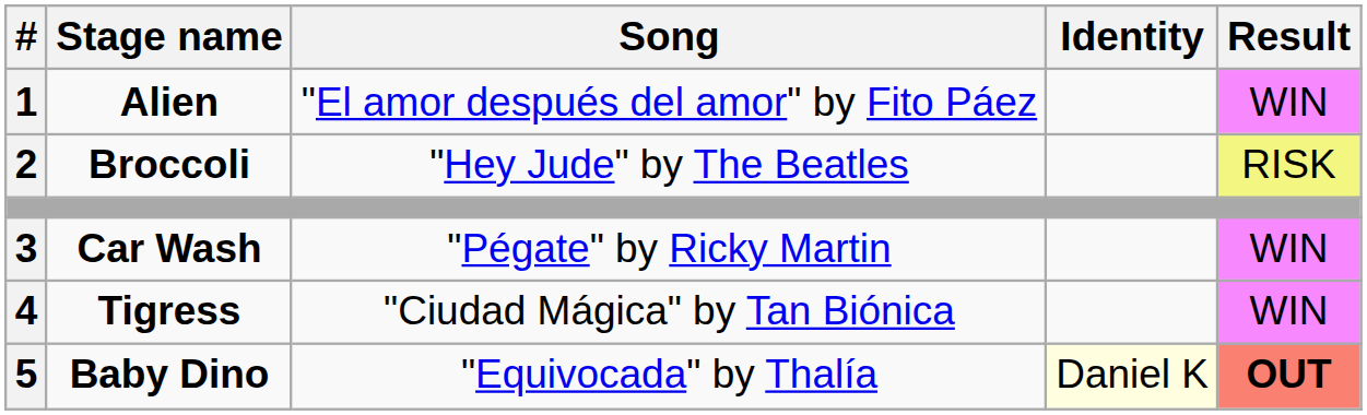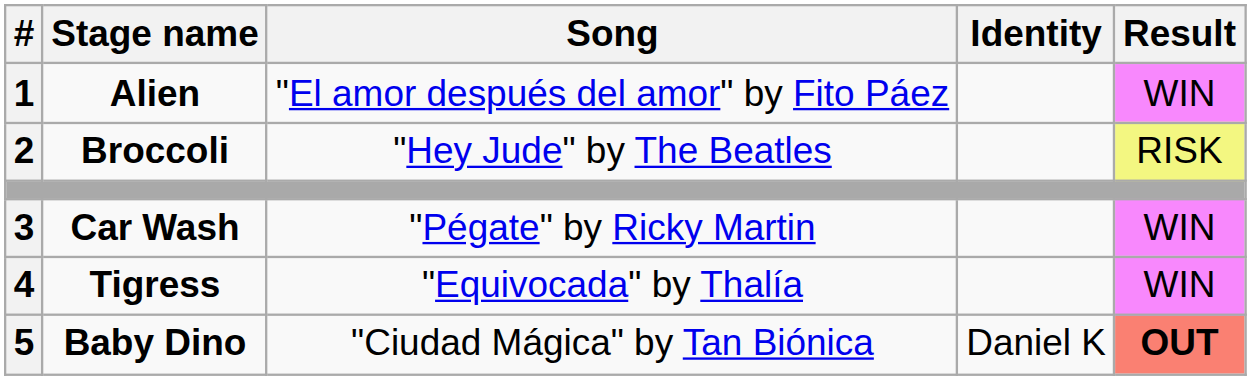 <table class="wikitable plainrowheaders" style="text-align: center;">
 <tr>
 <th>#</th>
 <th>Stage name</th>
 <th>Song</th>
 <th>Identity</th>
 <th>Result</th>
 </tr>
 <tr>
 <th><strong>1</strong></th>
 <td><strong>Alien</strong></td>
 <td>"<a href='#'>El amor después del amor</a>" by <a href='#'>Fito Páez</a></td>
 <td></td>
 <td bgcolor="#F888FD">WIN</td>
 </tr>
 <tr>
 <th>2</th>
 <td><strong>Broccoli</strong></td>
 <td>"<a href='#'>Hey Jude</a>" by <a href='#'>The Beatles</a></td>
 <td></td>
 <td bgcolor="#F3F781">RISK</td>
 </tr>
 <tr>
 <td colspan="5" style="background:darkgray"></td>
 </tr>
 <tr>
 <th><strong>3</strong></th>
 <td><strong>Car Wash</strong></td>
 <td>"<a href='#'>Pégate</a>" by <a href='#'>Ricky Martin</a></td>
 <td></td>
 <td bgcolor="#F888FD">WIN</td>
 </tr>
 <tr>
 <th><strong>4</strong></th>
 <td><strong>Tigress</strong></td>
-<td>"Ciudad Mágica" by <a href='#'>Tan Biónica</a></td>
+<td>"<a href='#'>Equivocada</a>" by <a href='#'>Thalía</a></td>
 <td></td>
 <td bgcolor="#F888FD">WIN</td>
 </tr>
 <tr>
 <th><strong>5</strong></th>
 <td><strong>Baby Dino</strong></td>
-<td>"<a href='#'>Equivocada</a>" by <a href='#'>Thalía</a></td>
-<td style="background: lightyellow;">Daniel K</td>
+<td>"Ciudad Mágica" by <a href='#'>Tan Biónica</a></td>
+<td>Daniel K</td>
 <td bgcolor="salmon"><strong>OUT</strong></td>
 </tr>
 </table>
